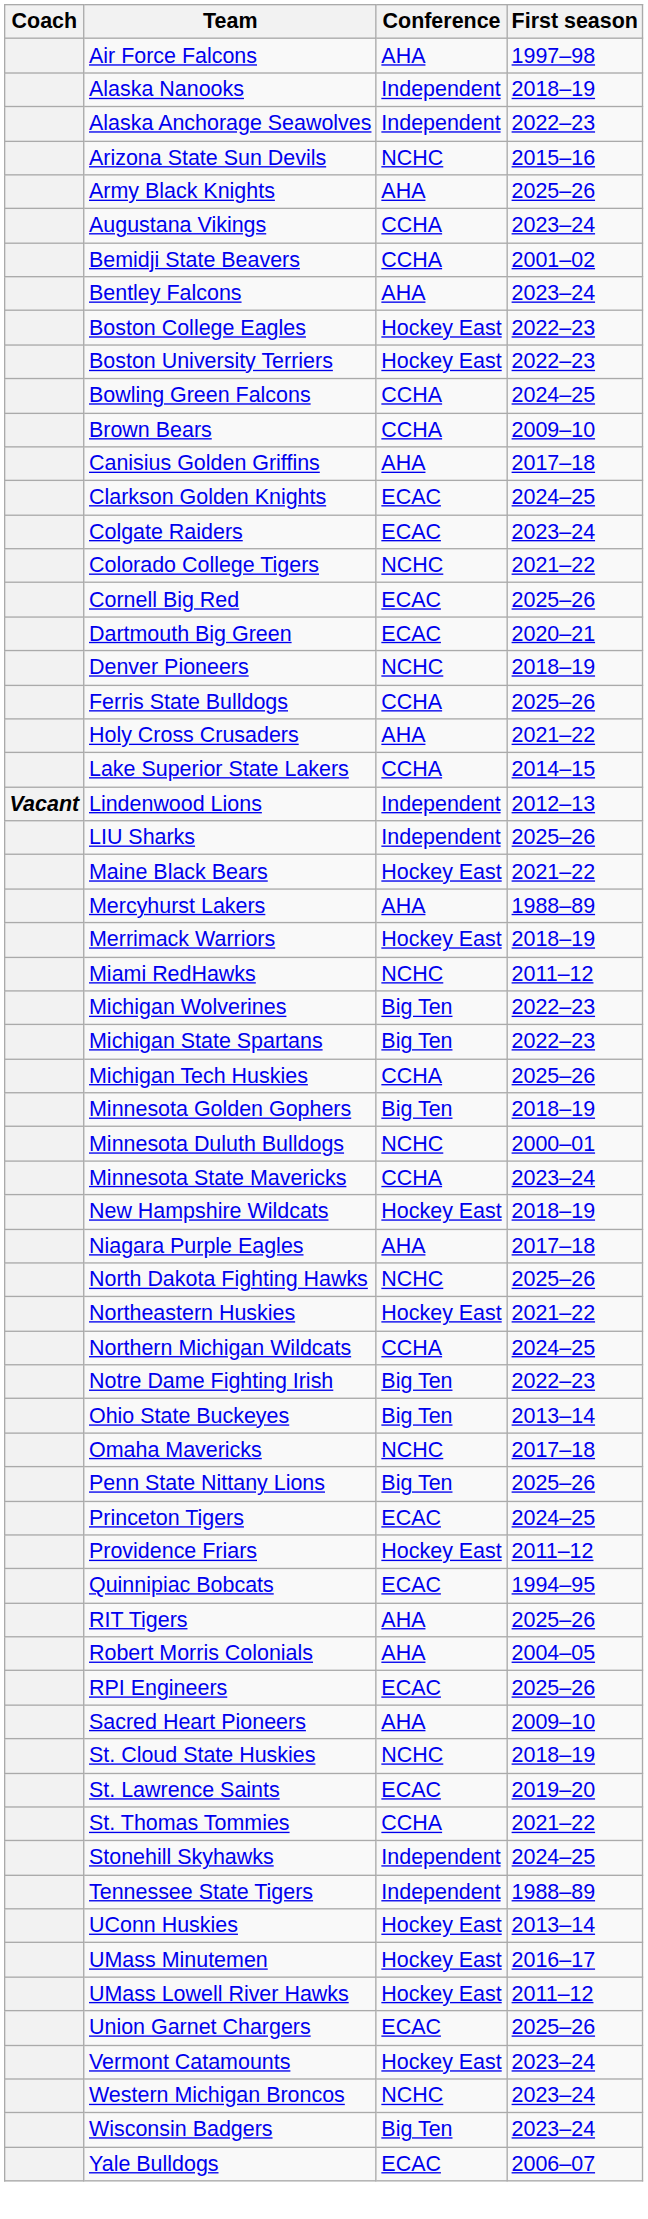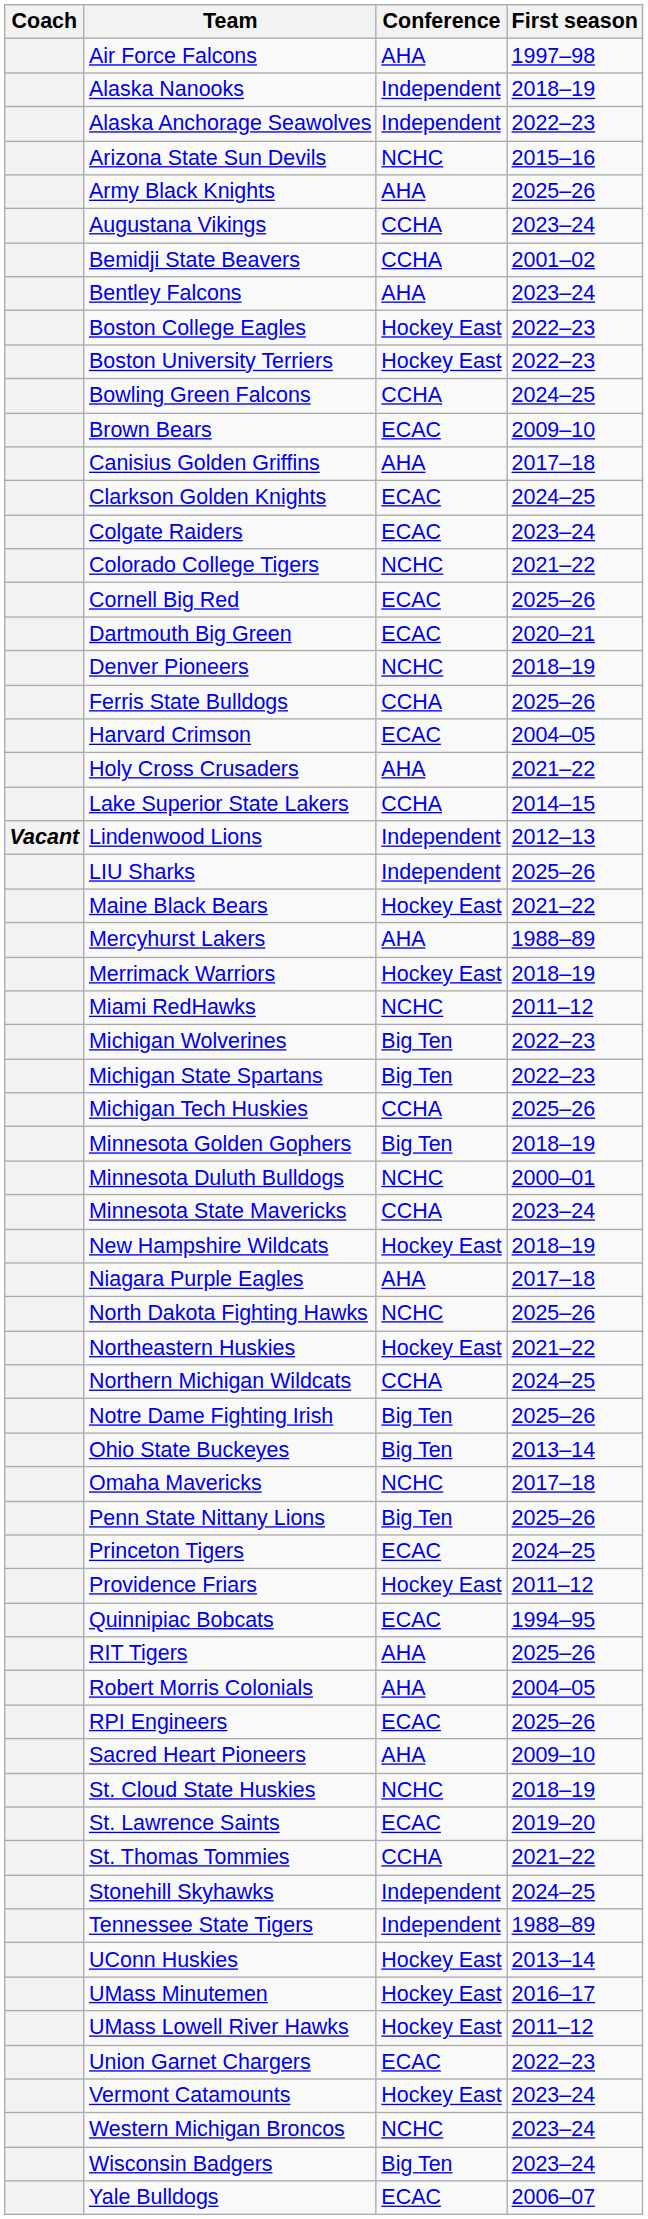 <table class="wikitable sortable plainrowheaders">
 <tr>
 <th scope="col">Coach</th>
 <th scope="col">Team</th>
 <th scope="col">Conference</th>
 <th scope="col">First season</th>
 </tr>
 <tr>
 <th scope="row"></th>
 <td><a href='#'>Air Force Falcons</a></td>
 <td><a href='#'>AHA</a></td>
 <td><a href='#'>1997–98</a></td>
 </tr>
 <tr>
 <th scope="row"></th>
 <td><a href='#'>Alaska Nanooks</a></td>
 <td><a href='#'>Independent</a></td>
 <td><a href='#'>2018–19</a></td>
 </tr>
 <tr>
 <th scope="row"></th>
 <td><a href='#'>Alaska Anchorage Seawolves</a></td>
 <td><a href='#'>Independent</a></td>
 <td><a href='#'>2022–23</a></td>
 </tr>
 <tr>
 <th scope="row"></th>
 <td><a href='#'>Arizona State Sun Devils</a></td>
 <td><a href='#'>NCHC</a></td>
 <td><a href='#'>2015–16</a></td>
 </tr>
 <tr>
 <th scope="row"></th>
 <td><a href='#'>Army Black Knights</a></td>
 <td><a href='#'>AHA</a></td>
 <td><a href='#'>2025–26</a></td>
 </tr>
 <tr>
 <th scope="row"></th>
 <td><a href='#'>Augustana Vikings</a></td>
 <td><a href='#'>CCHA</a></td>
 <td><a href='#'>2023–24</a></td>
 </tr>
 <tr>
 <th scope="row"></th>
 <td><a href='#'>Bemidji State Beavers</a></td>
 <td><a href='#'>CCHA</a></td>
 <td><a href='#'>2001–02</a></td>
 </tr>
 <tr>
 <th scope="row"></th>
 <td><a href='#'>Bentley Falcons</a></td>
 <td><a href='#'>AHA</a></td>
 <td><a href='#'>2023–24</a></td>
 </tr>
 <tr>
 <th scope="row"></th>
 <td><a href='#'>Boston College Eagles</a></td>
 <td><a href='#'>Hockey East</a></td>
 <td><a href='#'>2022–23</a></td>
 </tr>
 <tr>
 <th scope="row"></th>
 <td><a href='#'>Boston University Terriers</a></td>
 <td><a href='#'>Hockey East</a></td>
 <td><a href='#'>2022–23</a></td>
 </tr>
 <tr>
 <th scope="row"></th>
 <td><a href='#'>Bowling Green Falcons</a></td>
 <td><a href='#'>CCHA</a></td>
 <td><a href='#'>2024–25</a></td>
 </tr>
 <tr>
 <th scope="row"></th>
 <td><a href='#'>Brown Bears</a></td>
-<td><a href='#'>CCHA</a></td>
+<td><a href='#'>ECAC</a></td>
 <td><a href='#'>2009–10</a></td>
 </tr>
 <tr>
 <th scope="row"></th>
 <td><a href='#'>Canisius Golden Griffins</a></td>
 <td><a href='#'>AHA</a></td>
 <td><a href='#'>2017–18</a></td>
 </tr>
 <tr>
 <th scope="row"></th>
 <td><a href='#'>Clarkson Golden Knights</a></td>
 <td><a href='#'>ECAC</a></td>
 <td><a href='#'>2024–25</a></td>
 </tr>
 <tr>
 <th scope="row"></th>
 <td><a href='#'>Colgate Raiders</a></td>
 <td><a href='#'>ECAC</a></td>
 <td><a href='#'>2023–24</a></td>
 </tr>
 <tr>
 <th scope="row"></th>
 <td><a href='#'>Colorado College Tigers</a></td>
 <td><a href='#'>NCHC</a></td>
 <td><a href='#'>2021–22</a></td>
 </tr>
 <tr>
 <th scope="row"></th>
 <td><a href='#'>Cornell Big Red</a></td>
 <td><a href='#'>ECAC</a></td>
 <td><a href='#'>2025–26</a></td>
 </tr>
 <tr>
 <th scope="row"></th>
 <td><a href='#'>Dartmouth Big Green</a></td>
 <td><a href='#'>ECAC</a></td>
 <td><a href='#'>2020–21</a></td>
 </tr>
 <tr>
 <th scope="row"></th>
 <td><a href='#'>Denver Pioneers</a></td>
 <td><a href='#'>NCHC</a></td>
 <td><a href='#'>2018–19</a></td>
 </tr>
 <tr>
 <th scope="row"></th>
 <td><a href='#'>Ferris State Bulldogs</a></td>
 <td><a href='#'>CCHA</a></td>
 <td><a href='#'>2025–26</a></td>
+</tr>
+<tr>
+<th scope="row"></th>
+<td><a href='#'>Harvard Crimson</a></td>
+<td><a href='#'>ECAC</a></td>
+<td><a href='#'>2004–05</a></td>
 </tr>
 <tr>
 <th scope="row"></th>
 <td><a href='#'>Holy Cross Crusaders</a></td>
 <td><a href='#'>AHA</a></td>
 <td><a href='#'>2021–22</a></td>
 </tr>
 <tr>
 <th scope="row"></th>
 <td><a href='#'>Lake Superior State Lakers</a></td>
 <td><a href='#'>CCHA</a></td>
 <td><a href='#'>2014–15</a></td>
 </tr>
 <tr>
 <th scope="row"><em>Vacant</em></th>
 <td><a href='#'>Lindenwood Lions</a></td>
 <td><a href='#'>Independent</a></td>
 <td><a href='#'>2012–13</a></td>
 </tr>
 <tr>
 <th scope="row"></th>
 <td><a href='#'>LIU Sharks</a></td>
 <td><a href='#'>Independent</a></td>
 <td><a href='#'>2025–26</a></td>
 </tr>
 <tr>
 <th scope="row"></th>
 <td><a href='#'>Maine Black Bears</a></td>
 <td><a href='#'>Hockey East</a></td>
 <td><a href='#'>2021–22</a></td>
 </tr>
 <tr>
 <th scope="row"></th>
 <td><a href='#'>Mercyhurst Lakers</a></td>
 <td><a href='#'>AHA</a></td>
 <td><a href='#'>1988–89</a></td>
 </tr>
 <tr>
 <th scope="row"></th>
 <td><a href='#'>Merrimack Warriors</a></td>
 <td><a href='#'>Hockey East</a></td>
 <td><a href='#'>2018–19</a></td>
 </tr>
 <tr>
 <th scope="row"></th>
 <td><a href='#'>Miami RedHawks</a></td>
 <td><a href='#'>NCHC</a></td>
 <td><a href='#'>2011–12</a></td>
 </tr>
 <tr>
 <th scope="row"></th>
 <td><a href='#'>Michigan Wolverines</a></td>
 <td><a href='#'>Big Ten</a></td>
 <td><a href='#'>2022–23</a></td>
 </tr>
 <tr>
 <th scope="row"></th>
 <td><a href='#'>Michigan State Spartans</a></td>
 <td><a href='#'>Big Ten</a></td>
 <td><a href='#'>2022–23</a></td>
 </tr>
 <tr>
 <th scope="row"></th>
 <td><a href='#'>Michigan Tech Huskies</a></td>
 <td><a href='#'>CCHA</a></td>
 <td><a href='#'>2025–26</a></td>
 </tr>
 <tr>
 <th scope="row"></th>
 <td><a href='#'>Minnesota Golden Gophers</a></td>
 <td><a href='#'>Big Ten</a></td>
 <td><a href='#'>2018–19</a></td>
 </tr>
 <tr>
 <th scope="row"></th>
 <td><a href='#'>Minnesota Duluth Bulldogs</a></td>
 <td><a href='#'>NCHC</a></td>
 <td><a href='#'>2000–01</a></td>
 </tr>
 <tr>
 <th scope="row"></th>
 <td><a href='#'>Minnesota State Mavericks</a></td>
 <td><a href='#'>CCHA</a></td>
 <td><a href='#'>2023–24</a></td>
 </tr>
 <tr>
 <th scope="row"></th>
 <td><a href='#'>New Hampshire Wildcats</a></td>
 <td><a href='#'>Hockey East</a></td>
 <td><a href='#'>2018–19</a></td>
 </tr>
 <tr>
 <th scope="row"></th>
 <td><a href='#'>Niagara Purple Eagles</a></td>
 <td><a href='#'>AHA</a></td>
 <td><a href='#'>2017–18</a></td>
 </tr>
 <tr>
 <th scope="row"></th>
 <td><a href='#'>North Dakota Fighting Hawks</a></td>
 <td><a href='#'>NCHC</a></td>
 <td><a href='#'>2025–26</a></td>
 </tr>
 <tr>
 <th scope="row"></th>
 <td><a href='#'>Northeastern Huskies</a></td>
 <td><a href='#'>Hockey East</a></td>
 <td><a href='#'>2021–22</a></td>
 </tr>
 <tr>
 <th scope="row"></th>
 <td><a href='#'>Northern Michigan Wildcats</a></td>
 <td><a href='#'>CCHA</a></td>
 <td><a href='#'>2024–25</a></td>
 </tr>
 <tr>
 <th scope="row"></th>
 <td><a href='#'>Notre Dame Fighting Irish</a></td>
 <td><a href='#'>Big Ten</a></td>
-<td><a href='#'>2022–23</a></td>
+<td><a href='#'>2025–26</a></td>
 </tr>
 <tr>
 <th scope="row"></th>
 <td><a href='#'>Ohio State Buckeyes</a></td>
 <td><a href='#'>Big Ten</a></td>
 <td><a href='#'>2013–14</a></td>
 </tr>
 <tr>
 <th scope="row"></th>
 <td><a href='#'>Omaha Mavericks</a></td>
 <td><a href='#'>NCHC</a></td>
 <td><a href='#'>2017–18</a></td>
 </tr>
 <tr>
 <th scope="row"></th>
 <td><a href='#'>Penn State Nittany Lions</a></td>
 <td><a href='#'>Big Ten</a></td>
 <td><a href='#'>2025–26</a></td>
 </tr>
 <tr>
 <th scope="row"></th>
 <td><a href='#'>Princeton Tigers</a></td>
 <td><a href='#'>ECAC</a></td>
 <td><a href='#'>2024–25</a></td>
 </tr>
 <tr>
 <th scope="row"></th>
 <td><a href='#'>Providence Friars</a></td>
 <td><a href='#'>Hockey East</a></td>
 <td><a href='#'>2011–12</a></td>
 </tr>
 <tr>
 <th scope="row"></th>
 <td><a href='#'>Quinnipiac Bobcats</a></td>
 <td><a href='#'>ECAC</a></td>
 <td><a href='#'>1994–95</a></td>
 </tr>
 <tr>
 <th scope="row"></th>
 <td><a href='#'>RIT Tigers</a></td>
 <td><a href='#'>AHA</a></td>
 <td><a href='#'>2025–26</a></td>
 </tr>
 <tr>
 <th scope="row"></th>
 <td><a href='#'>Robert Morris Colonials</a></td>
 <td><a href='#'>AHA</a></td>
 <td><a href='#'>2004–05</a></td>
 </tr>
 <tr>
 <th scope="row"></th>
 <td><a href='#'>RPI Engineers</a></td>
 <td><a href='#'>ECAC</a></td>
 <td><a href='#'>2025–26</a></td>
 </tr>
 <tr>
 <th scope="row"></th>
 <td><a href='#'>Sacred Heart Pioneers</a></td>
 <td><a href='#'>AHA</a></td>
 <td><a href='#'>2009–10</a></td>
 </tr>
 <tr>
 <th scope="row"></th>
 <td><a href='#'>St. Cloud State Huskies</a></td>
 <td><a href='#'>NCHC</a></td>
 <td><a href='#'>2018–19</a></td>
 </tr>
 <tr>
 <th scope="row"></th>
 <td><a href='#'>St. Lawrence Saints</a></td>
 <td><a href='#'>ECAC</a></td>
 <td><a href='#'>2019–20</a></td>
 </tr>
 <tr>
 <th scope="row"></th>
 <td><a href='#'>St. Thomas Tommies</a></td>
 <td><a href='#'>CCHA</a></td>
 <td><a href='#'>2021–22</a></td>
 </tr>
 <tr>
 <th scope="row"></th>
 <td><a href='#'>Stonehill Skyhawks</a></td>
 <td><a href='#'>Independent</a></td>
 <td><a href='#'>2024–25</a></td>
 </tr>
 <tr>
 <th scope="row"></th>
 <td><a href='#'>Tennessee State Tigers</a></td>
 <td><a href='#'>Independent</a></td>
 <td><a href='#'>1988–89</a></td>
 </tr>
 <tr>
 <th scope="row"></th>
 <td><a href='#'>UConn Huskies</a></td>
 <td><a href='#'>Hockey East</a></td>
 <td><a href='#'>2013–14</a></td>
 </tr>
 <tr>
 <th scope="row"></th>
 <td><a href='#'>UMass Minutemen</a></td>
 <td><a href='#'>Hockey East</a></td>
 <td><a href='#'>2016–17</a></td>
 </tr>
 <tr>
 <th scope="row"></th>
 <td><a href='#'>UMass Lowell River Hawks</a></td>
 <td><a href='#'>Hockey East</a></td>
 <td><a href='#'>2011–12</a></td>
 </tr>
 <tr>
 <th scope="row"></th>
 <td><a href='#'>Union Garnet Chargers</a></td>
 <td><a href='#'>ECAC</a></td>
-<td><a href='#'>2025–26</a></td>
+<td><a href='#'>2022–23</a></td>
 </tr>
 <tr>
 <th scope="row"></th>
 <td><a href='#'>Vermont Catamounts</a></td>
 <td><a href='#'>Hockey East</a></td>
 <td><a href='#'>2023–24</a></td>
 </tr>
 <tr>
 <th scope="row"></th>
 <td><a href='#'>Western Michigan Broncos</a></td>
 <td><a href='#'>NCHC</a></td>
 <td><a href='#'>2023–24</a></td>
 </tr>
 <tr>
 <th scope="row"></th>
 <td><a href='#'>Wisconsin Badgers</a></td>
 <td><a href='#'>Big Ten</a></td>
 <td><a href='#'>2023–24</a></td>
 </tr>
 <tr>
 <th scope="row"></th>
 <td><a href='#'>Yale Bulldogs</a></td>
 <td><a href='#'>ECAC</a></td>
 <td><a href='#'>2006–07</a></td>
 </tr>
 </table>
